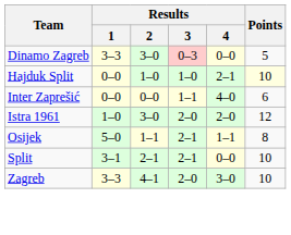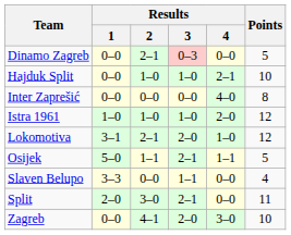 <table class="wikitable" style="text-align:center">
 <tr>
 <th rowspan=2>Team</th>
 <th colspan=4>Results</th>
 <th rowspan=2>Points</th>
 </tr>
 <tr>
 <th width=40>1</th>
 <th width=40>2</th>
 <th width=40>3</th>
 <th width=40>4</th>
 </tr>
 <tr>
 <td align=left><a href='#'>Dinamo Zagreb</a></td>
-<td bgcolor="#ffffdd">3–3</td>
-<td bgcolor="#ddffdd">3–0</td>
+<td bgcolor="#ffffdd">0–0</td>
+<td bgcolor="#ddffdd">2–1</td>
 <td bgcolor="#ffcccc">0–3</td>
 <td bgcolor="#ffffdd">0–0</td>
 <td>5</td>
 </tr>
 <tr>
 <td align=left><a href='#'>Hajduk Split</a></td>
 <td bgcolor="#ffffdd">0–0</td>
 <td bgcolor="#ddffdd">1–0</td>
 <td bgcolor="#ddffdd">1–0</td>
 <td bgcolor="#ddffdd">2–1</td>
-<td style="background: lightyellow;">10</td>
+<td>10</td>
 </tr>
 <tr>
 <td align=left><a href='#'>Inter Zaprešić</a></td>
 <td bgcolor="#ffffdd">0–0</td>
 <td bgcolor="#ffffdd">0–0</td>
-<td bgcolor="#ffffdd">1–1</td>
+<td bgcolor="#ffffdd">0–0</td>
 <td bgcolor="#ddffdd">4–0</td>
-<td>6</td>
+<td>8</td>
 </tr>
 <tr>
 <td align=left><a href='#'>Istra 1961</a></td>
 <td bgcolor="#ddffdd">1–0</td>
-<td bgcolor="#ddffdd">3–0</td>
+<td bgcolor="#ddffdd">1–0</td>
+<td bgcolor="#ddffdd">1–0</td>
 <td bgcolor="#ddffdd">2–0</td>
+<td>12</td>
+</tr>
+<tr>
+<td align=left><a href='#'>Lokomotiva</a></td>
+<td bgcolor="#ddffdd">3–1</td>
+<td bgcolor="#ddffdd">2–1</td>
 <td bgcolor="#ddffdd">2–0</td>
+<td bgcolor="#ddffdd">1–0</td>
 <td>12</td>
 </tr>
 <tr>
 <td align=left><a href='#'>Osijek</a></td>
 <td bgcolor="#ddffdd">5–0</td>
 <td bgcolor="#ffffdd">1–1</td>
 <td bgcolor="#ddffdd">2–1</td>
 <td bgcolor="#ffffdd">1–1</td>
-<td>8</td>
+<td>5</td>
+</tr>
+<tr>
+<td align=left><a href='#'>Slaven Belupo</a></td>
+<td bgcolor="#ffffdd">3–3</td>
+<td bgcolor="#ffffdd">0–0</td>
+<td bgcolor="#ffffdd">1–1</td>
+<td bgcolor="#ffffdd">0–0</td>
+<td>4</td>
 </tr>
 <tr>
 <td align=left><a href='#'>Split</a></td>
-<td bgcolor="#ddffdd">3–1</td>
-<td bgcolor="#ddffdd">2–1</td>
+<td bgcolor="#ddffdd">2–0</td>
+<td bgcolor="#ddffdd">3–0</td>
 <td bgcolor="#ddffdd">2–1</td>
 <td bgcolor="#ffffdd">0–0</td>
-<td>10</td>
+<td>11</td>
 </tr>
 <tr>
 <td align=left><a href='#'>Zagreb</a></td>
-<td bgcolor="#ffffdd">3–3</td>
+<td bgcolor="#ffffdd">0–0</td>
 <td bgcolor="#ddffdd">4–1</td>
 <td bgcolor="#ddffdd">2–0</td>
 <td bgcolor="#ddffdd">3–0</td>
 <td>10</td>
 </tr>
 </table>
